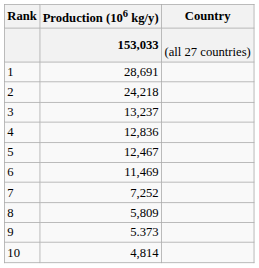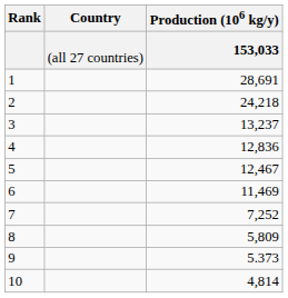 <table class="wikitable">
 <tr>
 <th>Rank</th>
+<th>Country</th>
 <th>Production (10<sup>6</sup> kg/y)</th>
-<th>Country</th>
 </tr>
 <tr>
 <td style="background:#f2f2f2;"> </td>
+<td style="background:#f2f2f2;"><br> (all 27 countries)</td>
 <td style="background:#f2f2f2; text-align:right;"><strong>153,033</strong></td>
-<td style="background:#f2f2f2;"><br> (all 27 countries)</td>
 </tr>
 <tr>
 <td>1</td>
+<td></td>
 <td style="text-align:right;">28,691</td>
-<td></td>
 </tr>
 <tr>
 <td>2</td>
+<td></td>
 <td style="text-align:right;">24,218</td>
-<td></td>
 </tr>
 <tr>
 <td>3</td>
+<td></td>
 <td style="text-align:right;">13,237</td>
-<td></td>
 </tr>
 <tr>
 <td>4</td>
+<td></td>
 <td style="text-align:right;">12,836</td>
-<td></td>
 </tr>
 <tr>
 <td>5</td>
+<td></td>
 <td style="text-align:right;">12,467</td>
-<td></td>
 </tr>
 <tr>
 <td>6</td>
+<td></td>
 <td style="text-align:right;">11,469</td>
-<td></td>
 </tr>
 <tr>
 <td>7</td>
+<td></td>
 <td style="text-align:right;">7,252</td>
-<td></td>
 </tr>
 <tr>
 <td>8</td>
+<td></td>
 <td style="text-align:right;">5,809</td>
-<td></td>
 </tr>
 <tr>
 <td>9</td>
+<td></td>
 <td style="text-align:right;">5.373</td>
-<td></td>
 </tr>
 <tr>
 <td>10</td>
+<td></td>
 <td style="text-align:right;">4,814</td>
-<td></td>
 </tr>
 </table>
